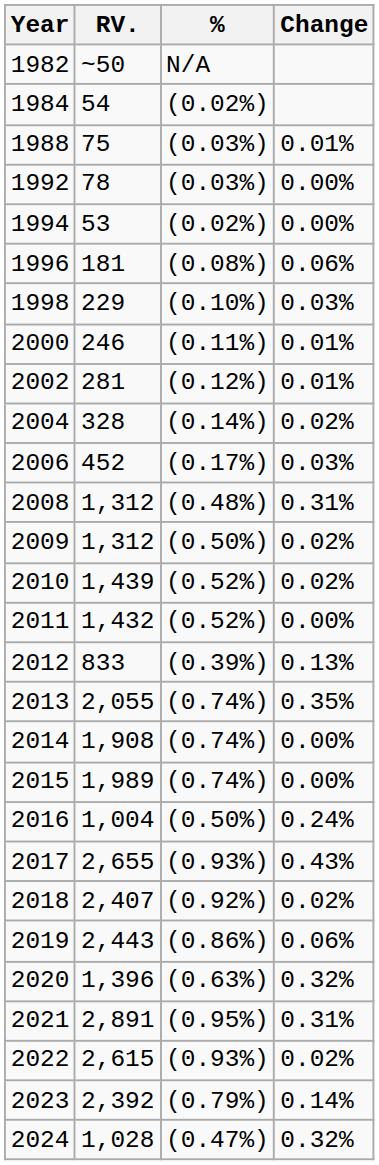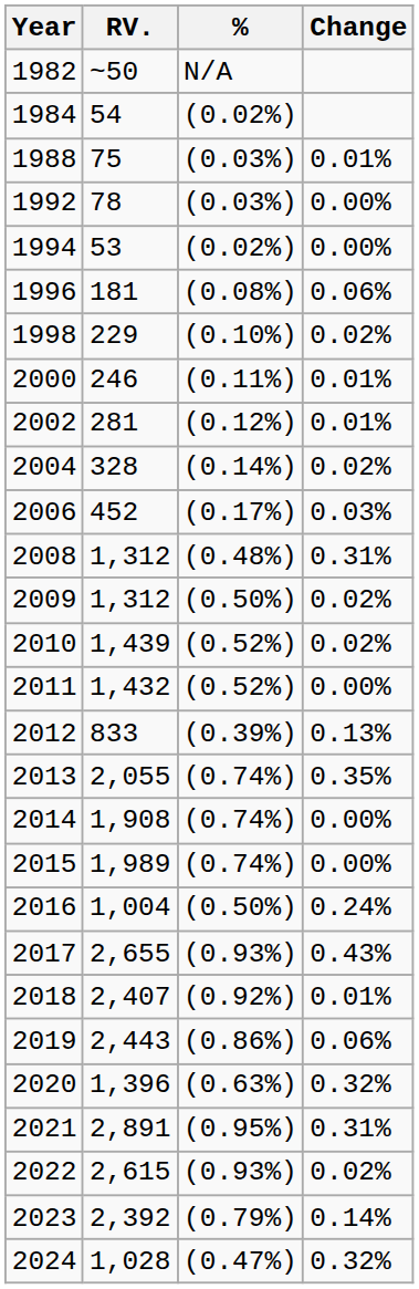 <table class="wikitable">
 <tr>
 <th>Year</th>
 <th>RV.</th>
 <th>%</th>
 <th>Change</th>
 </tr>
 <tr>
 <td>1982</td>
 <td>~50</td>
 <td>N/A</td>
 <td></td>
 </tr>
 <tr>
 <td>1984</td>
 <td>54</td>
 <td>(0.02%)</td>
 <td></td>
 </tr>
 <tr>
 <td>1988</td>
 <td>75</td>
 <td>(0.03%)</td>
 <td> 0.01%</td>
 </tr>
 <tr>
 <td>1992</td>
 <td>78</td>
 <td>(0.03%)</td>
 <td> 0.00%</td>
 </tr>
 <tr>
 <td>1994</td>
 <td>53</td>
 <td>(0.02%)</td>
 <td> 0.00%</td>
 </tr>
 <tr>
 <td>1996</td>
 <td>181</td>
 <td>(0.08%)</td>
 <td> 0.06%</td>
 </tr>
 <tr>
 <td>1998</td>
 <td>229</td>
 <td>(0.10%)</td>
-<td> 0.03%</td>
+<td> 0.02%</td>
 </tr>
 <tr>
 <td>2000</td>
 <td>246</td>
 <td>(0.11%)</td>
 <td> 0.01%</td>
 </tr>
 <tr>
 <td>2002</td>
 <td>281</td>
 <td>(0.12%)</td>
 <td> 0.01%</td>
 </tr>
 <tr>
 <td>2004</td>
 <td>328</td>
 <td>(0.14%)</td>
 <td> 0.02%</td>
 </tr>
 <tr>
 <td>2006</td>
 <td>452</td>
 <td>(0.17%)</td>
 <td> 0.03%</td>
 </tr>
 <tr>
 <td>2008</td>
 <td>1,312</td>
 <td>(0.48%)</td>
 <td> 0.31%</td>
 </tr>
 <tr>
 <td>2009</td>
 <td>1,312</td>
 <td>(0.50%)</td>
 <td> 0.02%</td>
 </tr>
 <tr>
 <td>2010</td>
 <td>1,439</td>
 <td>(0.52%)</td>
 <td> 0.02%</td>
 </tr>
 <tr>
 <td>2011</td>
 <td>1,432</td>
 <td>(0.52%)</td>
 <td> 0.00%</td>
 </tr>
 <tr>
 <td>2012</td>
 <td>833</td>
 <td>(0.39%)</td>
 <td> 0.13%</td>
 </tr>
 <tr>
 <td>2013</td>
 <td>2,055</td>
 <td>(0.74%)</td>
 <td> 0.35%</td>
 </tr>
 <tr>
 <td>2014</td>
 <td>1,908</td>
 <td>(0.74%)</td>
 <td> 0.00%</td>
 </tr>
 <tr>
 <td>2015</td>
 <td>1,989</td>
 <td>(0.74%)</td>
 <td> 0.00%</td>
 </tr>
 <tr>
 <td>2016</td>
 <td>1,004</td>
 <td>(0.50%)</td>
 <td> 0.24%</td>
 </tr>
 <tr>
 <td>2017</td>
 <td>2,655</td>
 <td>(0.93%)</td>
 <td> 0.43%</td>
 </tr>
 <tr>
 <td>2018</td>
 <td>2,407</td>
 <td>(0.92%)</td>
-<td> 0.02%</td>
+<td> 0.01%</td>
 </tr>
 <tr>
 <td>2019</td>
 <td>2,443</td>
 <td>(0.86%)</td>
 <td> 0.06%</td>
 </tr>
 <tr>
 <td>2020</td>
 <td>1,396</td>
 <td>(0.63%)</td>
 <td> 0.32%</td>
 </tr>
 <tr>
 <td>2021</td>
 <td>2,891</td>
 <td>(0.95%)</td>
 <td> 0.31%</td>
 </tr>
 <tr>
 <td>2022</td>
 <td>2,615</td>
 <td>(0.93%)</td>
 <td> 0.02%</td>
 </tr>
 <tr>
 <td>2023</td>
 <td>2,392</td>
 <td>(0.79%)</td>
 <td> 0.14%</td>
 </tr>
 <tr>
 <td>2024</td>
 <td>1,028</td>
 <td>(0.47%)</td>
 <td> 0.32%</td>
 </tr>
 </table>
